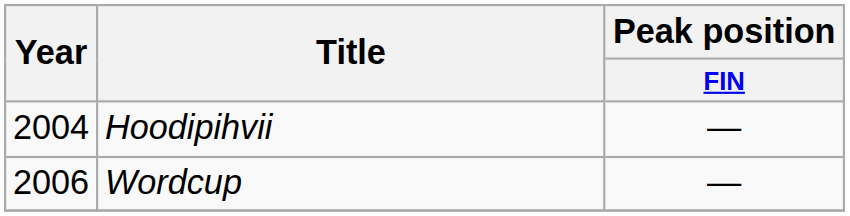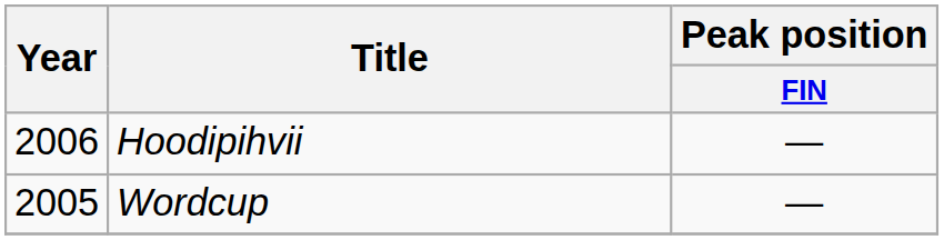 <table class="wikitable">
 <tr>
 <th rowspan="2">Year</th>
 <th rowspan="2" style="width:230px;">Title</th>
 <th colspan="2">Peak position</th>
 </tr>
 <tr>
 <th style="width;font-size:75%"><a href='#'>FIN</a></th>
 </tr>
 <tr>
-<td>2004</td>
+<td>2006</td>
 <td><em>Hoodipihvii</em></td>
 <td style="text-align:center;">—</td>
 </tr>
 <tr>
-<td>2006</td>
+<td>2005</td>
 <td><em>Wordcup</em></td>
 <td style="text-align:center;">—</td>
 </tr>
 <tr>
 </tr>
 </table>
